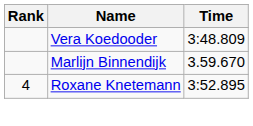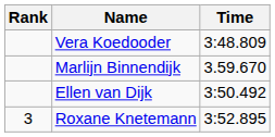 <table class="wikitable sortable" style="text-align:center">
 <tr>
 <th>Rank</th>
 <th>Name</th>
 <th>Time</th>
 </tr>
 <tr>
 <td></td>
 <td align=left><a href='#'>Vera Koedooder</a></td>
 <td>3:48.809</td>
 </tr>
 <tr>
 <td></td>
 <td align=left><a href='#'>Marlijn Binnendijk</a></td>
 <td>3.59.670</td>
 </tr>
 <tr>
-<td>4</td>
+<td></td>
+<td align=left><a href='#'>Ellen van Dijk</a></td>
+<td>3:50.492</td>
+</tr>
+<tr>
+<td>3</td>
 <td align=left><a href='#'>Roxane Knetemann</a></td>
 <td>3:52.895</td>
 </tr>
 </table>
